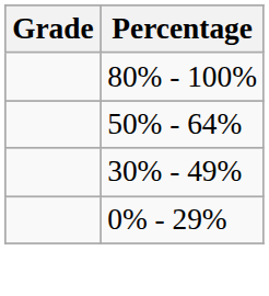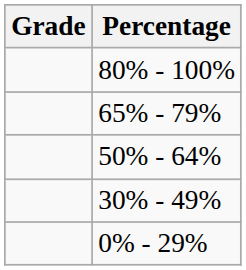 <table class="wikitable" border="1">
 <tr>
 <th>Grade</th>
 <th>Percentage</th>
 </tr>
 <tr>
 <td></td>
 <td>80% - 100%</td>
+</tr>
+<tr>
+<td></td>
+<td>65% - 79%</td>
 </tr>
 <tr>
 <td></td>
 <td>50% - 64%</td>
 </tr>
 <tr>
 <td></td>
 <td>30% - 49%</td>
 </tr>
 <tr>
 <td></td>
 <td>0% - 29%</td>
 </tr>
 </table>
